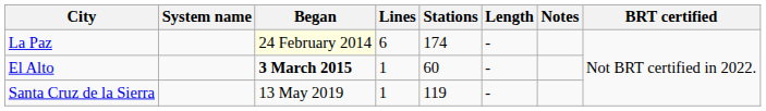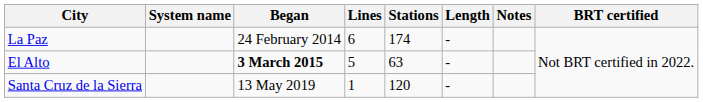 <table class="wikitable">
 <tr>
 <th>City</th>
 <th>System name</th>
 <th>Began</th>
 <th>Lines</th>
 <th>Stations</th>
 <th>Length</th>
 <th>Notes</th>
 <th>BRT certified</th>
 </tr>
 <tr>
 <td><a href='#'>La Paz</a></td>
 <td></td>
-<td style="background: lightyellow;">24 February 2014</td>
+<td>24 February 2014</td>
 <td>6</td>
 <td>174</td>
 <td>-</td>
 <td></td>
 <td rowspan="3">Not BRT certified in 2022.</td>
 </tr>
 <tr>
 <td><a href='#'>El Alto</a></td>
 <td></td>
 <td><strong>3 March 2015</strong></td>
-<td>1</td>
-<td>60</td>
+<td>5</td>
+<td>63</td>
 <td>-</td>
 <td></td>
 </tr>
 <tr>
 <td><a href='#'>Santa Cruz de la Sierra</a></td>
 <td></td>
 <td>13 May 2019</td>
 <td>1</td>
-<td>119</td>
+<td>120</td>
 <td>-</td>
 <td></td>
 </tr>
 </table>
